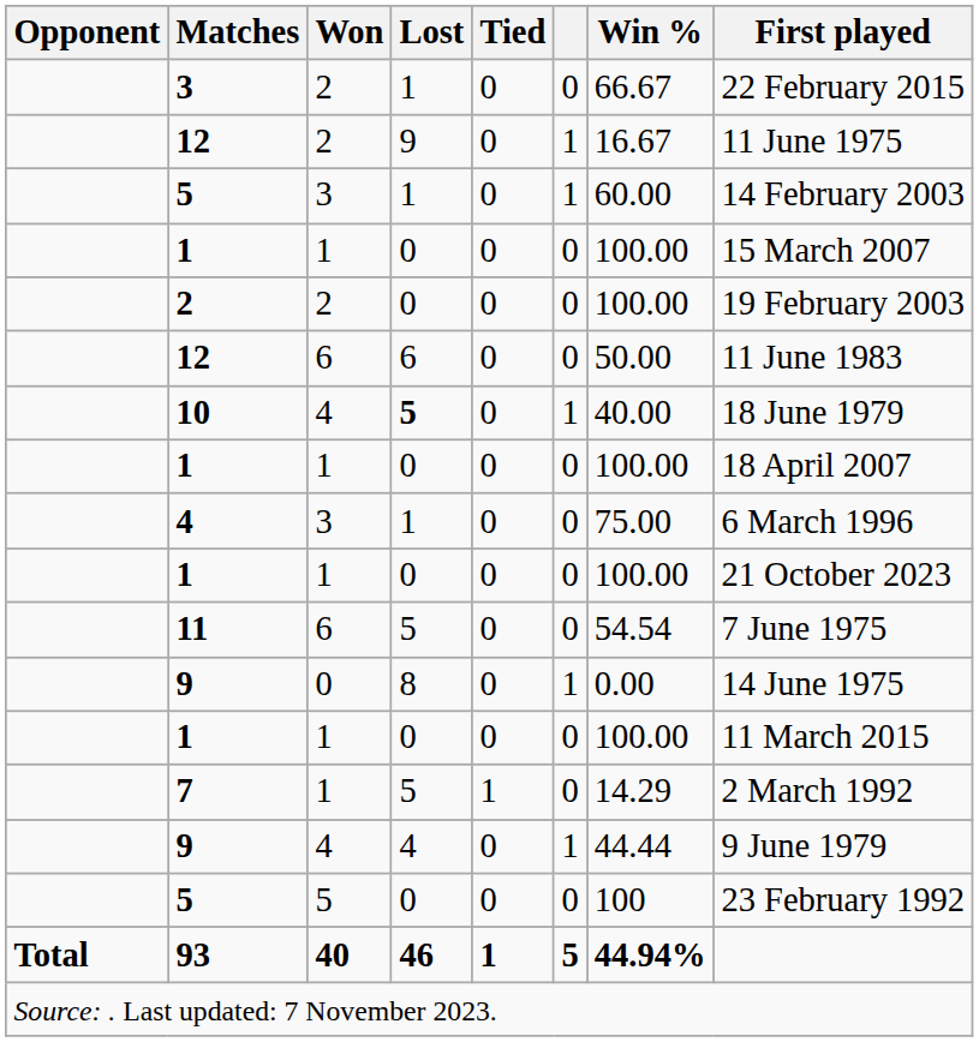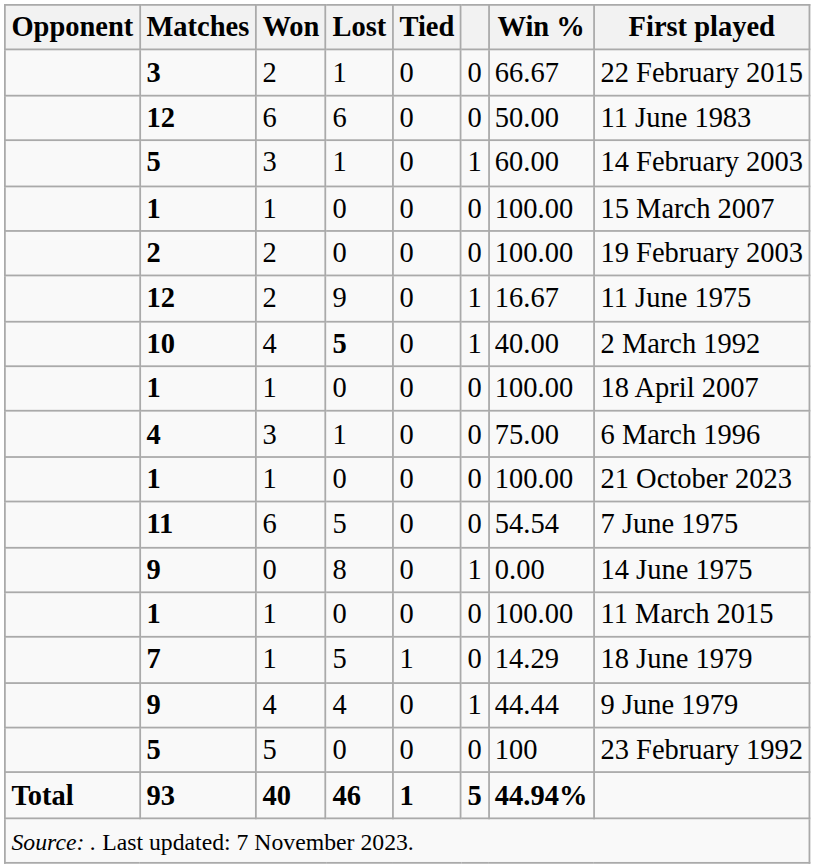 <table class="wikitable sortable" style="text-align:"center";">
 <tr>
 <th>Opponent</th>
 <th>Matches</th>
 <th>Won</th>
 <th>Lost</th>
 <th>Tied</th>
 <th></th>
 <th>Win %</th>
 <th>First played</th>
 </tr>
 <tr>
 <td align="left"></td>
 <td><strong>3</strong></td>
 <td>2</td>
 <td>1</td>
 <td>0</td>
 <td>0</td>
 <td>66.67</td>
 <td>22 February 2015</td>
 </tr>
 <tr>
 <td align="left"></td>
 <td><strong>12</strong></td>
-<td>2</td>
-<td>9</td>
+<td>6</td>
+<td>6</td>
 <td>0</td>
-<td>1</td>
-<td>16.67</td>
-<td>11 June 1975</td>
+<td>0</td>
+<td>50.00</td>
+<td>11 June 1983</td>
 </tr>
 <tr>
 <td align="left"></td>
 <td><strong>5</strong></td>
 <td>3</td>
 <td>1</td>
 <td>0</td>
 <td>1</td>
 <td>60.00</td>
 <td>14 February 2003</td>
 </tr>
 <tr>
 <td align="left"></td>
 <td><strong>1</strong></td>
 <td>1</td>
 <td>0</td>
 <td>0</td>
 <td>0</td>
 <td>100.00</td>
 <td>15 March 2007</td>
 </tr>
 <tr>
 <td align="left"></td>
 <td><strong>2</strong></td>
 <td>2</td>
 <td>0</td>
 <td>0</td>
 <td>0</td>
 <td>100.00</td>
 <td>19 February 2003</td>
 </tr>
 <tr>
 <td align="left"></td>
 <td><strong>12</strong></td>
-<td>6</td>
-<td>6</td>
+<td>2</td>
+<td>9</td>
 <td>0</td>
-<td>0</td>
-<td>50.00</td>
-<td>11 June 1983</td>
+<td>1</td>
+<td>16.67</td>
+<td>11 June 1975</td>
 </tr>
 <tr>
 <td align="left"></td>
 <td><strong>10</strong></td>
 <td>4</td>
 <td><strong>5</strong></td>
 <td>0</td>
 <td>1</td>
 <td>40.00</td>
-<td>18 June 1979</td>
+<td>2 March 1992</td>
 </tr>
 <tr>
 <td align="left"></td>
 <td><strong>1</strong></td>
 <td>1</td>
 <td>0</td>
 <td>0</td>
 <td>0</td>
 <td>100.00</td>
 <td>18 April 2007</td>
 </tr>
 <tr>
 <td align="left"></td>
 <td><strong>4</strong></td>
 <td>3</td>
 <td>1</td>
 <td>0</td>
 <td>0</td>
 <td>75.00</td>
 <td>6 March 1996</td>
 </tr>
 <tr>
 <td align="left"></td>
 <td><strong>1</strong></td>
 <td>1</td>
 <td>0</td>
 <td>0</td>
 <td>0</td>
 <td>100.00</td>
 <td>21 October 2023</td>
 </tr>
 <tr>
 <td align="left"></td>
 <td><strong>11</strong></td>
 <td>6</td>
 <td>5</td>
 <td>0</td>
 <td>0</td>
 <td>54.54</td>
 <td>7 June 1975</td>
 </tr>
 <tr>
 <td align="left"></td>
 <td><strong>9</strong></td>
 <td>0</td>
 <td>8</td>
 <td>0</td>
 <td>1</td>
 <td>0.00</td>
 <td>14 June 1975</td>
 </tr>
 <tr>
 <td align="left"></td>
 <td><strong>1</strong></td>
 <td>1</td>
 <td>0</td>
 <td>0</td>
 <td>0</td>
 <td>100.00</td>
 <td>11 March 2015</td>
 </tr>
 <tr>
 <td align="left"></td>
 <td><strong>7</strong></td>
 <td>1</td>
 <td>5</td>
 <td>1</td>
 <td>0</td>
 <td>14.29</td>
-<td>2 March 1992</td>
+<td>18 June 1979</td>
 </tr>
 <tr>
 <td align="left"></td>
 <td><strong>9</strong></td>
 <td>4</td>
 <td>4</td>
 <td>0</td>
 <td>1</td>
 <td>44.44</td>
 <td>9 June 1979</td>
 </tr>
 <tr>
 <td align="left"></td>
 <td><strong>5</strong></td>
 <td>5</td>
 <td>0</td>
 <td>0</td>
 <td>0</td>
 <td>100</td>
 <td>23 February 1992</td>
 </tr>
 <tr>
 <td><strong>Total</strong></td>
 <td><strong>93</strong></td>
 <td><strong>40</strong></td>
 <td><strong>46</strong></td>
 <td><strong>1</strong></td>
 <td><strong>5</strong></td>
 <td><strong>44.94%</strong></td>
 <td></td>
 </tr>
 <tr>
 <td colspan=8><small><em>Source: .</em> Last updated: 7 November 2023.</small></td>
 </tr>
 </table>
